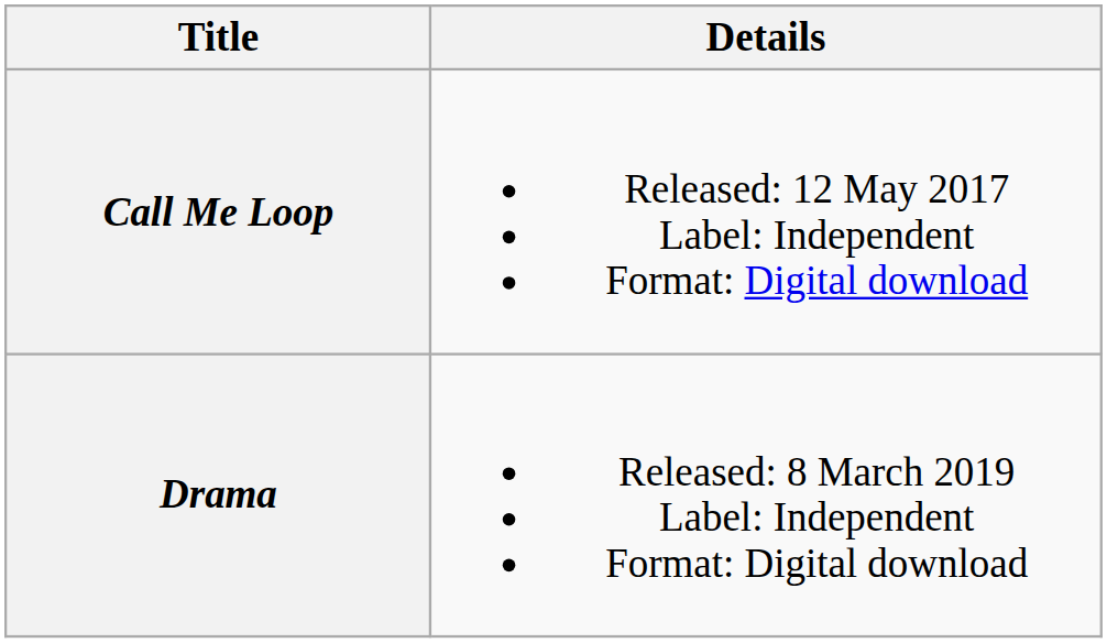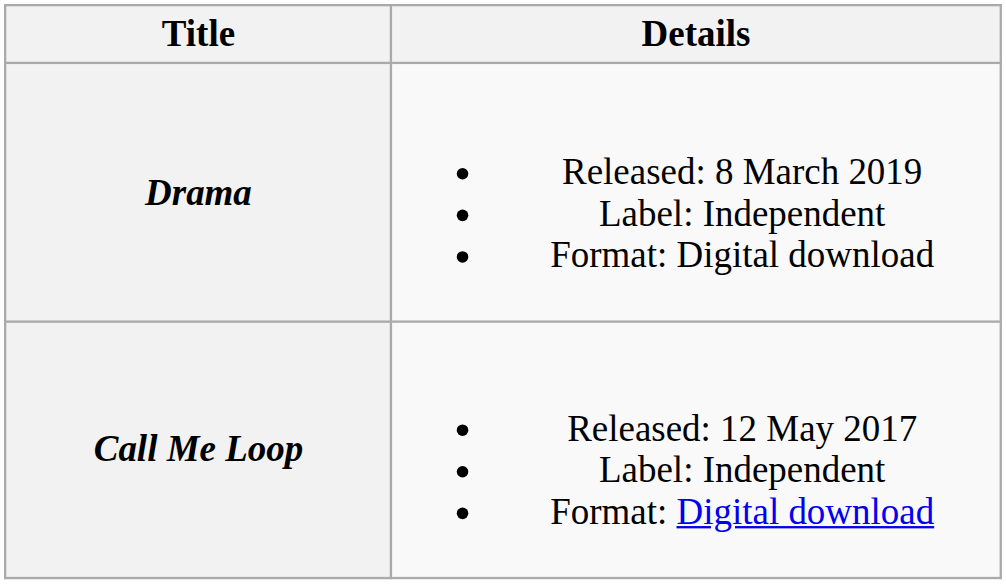 <table class="wikitable plainrowheaders" style="text-align:center;">
 <tr>
 <th scope="col" style="width:10em;">Title</th>
 <th scope="col" style="width:16em;">Details</th>
 </tr>
 <tr>
+<th scope="row"><em>Drama</em></th>
+<td><br><ul><li>Released: 8 March 2019</li><li>Label: Independent</li><li>Format: Digital download</li></ul></td>
+</tr>
+<tr>
 <th scope="row"><em>Call Me Loop</em></th>
 <td><br><ul><li>Released: 12 May 2017</li><li>Label: Independent</li><li>Format: <a href='#'>Digital download</a></li></ul></td>
 </tr>
-<tr>
-<th scope="row"><em>Drama</em></th>
-<td><br><ul><li>Released: 8 March 2019</li><li>Label: Independent</li><li>Format: Digital download</li></ul></td>
-</tr>
 </table>
